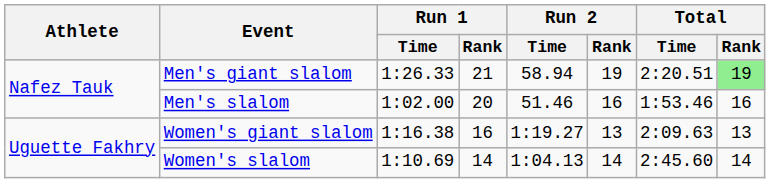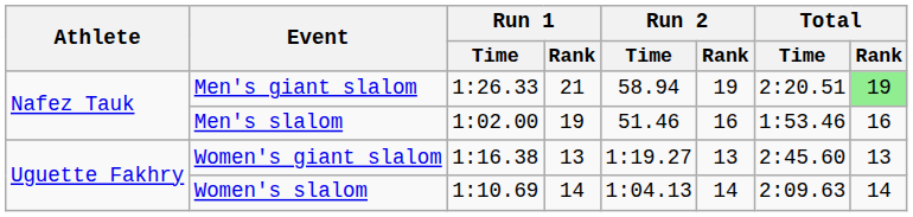 <table class="wikitable" style="font-size:90%">
 <tr>
 <th rowspan=2>Athlete</th>
 <th rowspan=2>Event</th>
 <th colspan=2>Run 1</th>
 <th colspan=2>Run 2</th>
 <th colspan=2>Total</th>
 </tr>
 <tr style="font-size:95%">
 <th>Time</th>
 <th>Rank</th>
 <th>Time</th>
 <th>Rank</th>
 <th>Time</th>
 <th>Rank</th>
 </tr>
 <tr align=center>
 <td align=left rowspan=2><a href='#'>Nafez Tauk</a></td>
 <td align=left><a href='#'>Men's giant slalom</a></td>
 <td>1:26.33</td>
 <td>21</td>
 <td>58.94</td>
 <td>19</td>
 <td>2:20.51</td>
 <td style="background: lightgreen;">19</td>
 </tr>
 <tr align=center>
 <td align=left><a href='#'>Men's slalom</a></td>
 <td>1:02.00</td>
-<td>20</td>
+<td>19</td>
 <td>51.46</td>
 <td>16</td>
 <td>1:53.46</td>
 <td>16</td>
 </tr>
 <tr align=center>
 <td align=left rowspan=2><a href='#'>Uguette Fakhry</a></td>
 <td align=left><a href='#'>Women's giant slalom</a></td>
 <td>1:16.38</td>
-<td>16</td>
+<td>13</td>
 <td>1:19.27</td>
 <td>13</td>
-<td>2:09.63</td>
+<td>2:45.60</td>
 <td>13</td>
 </tr>
 <tr align=center>
 <td align=left><a href='#'>Women's slalom</a></td>
 <td>1:10.69</td>
 <td>14</td>
 <td>1:04.13</td>
 <td>14</td>
-<td>2:45.60</td>
+<td>2:09.63</td>
 <td>14</td>
 </tr>
 </table>
